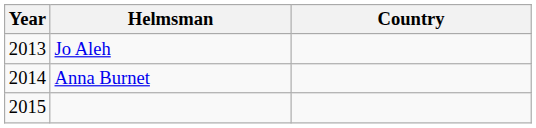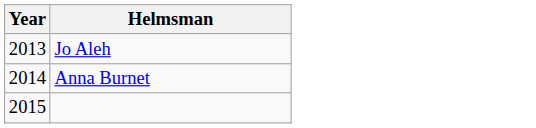 <table class=wikitable>
 <tr>
 <th>Year</th>
 <th width=200px>Helmsman</th>
-<th width=200px>Country</th>
 </tr>
 <tr>
 <td>2013</td>
 <td><a href='#'>Jo Aleh</a></td>
-<td></td>
 </tr>
 <tr>
 <td>2014</td>
 <td><a href='#'>Anna Burnet</a></td>
-<td></td>
 </tr>
 <tr>
 <td>2015</td>
 <td></td>
-<td></td>
 </tr>
 </table>
